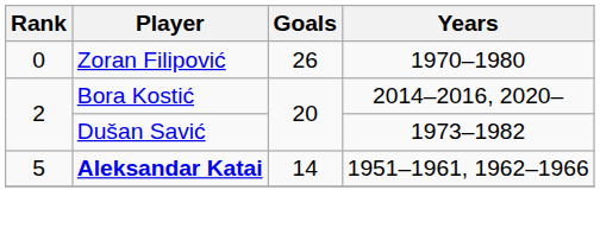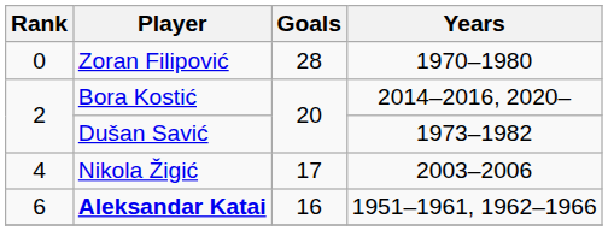 <table class="wikitable" style="text-align:center">
 <tr>
 <th>Rank</th>
 <th>Player</th>
 <th>Goals</th>
 <th>Years</th>
 </tr>
 <tr>
 <td>0</td>
 <td align=left> <a href='#'>Zoran Filipović</a></td>
-<td>26</td>
+<td>28</td>
 <td align=center>1970–1980</td>
 </tr>
 <tr>
 <td rowspan=2>2</td>
 <td align=left> <a href='#'>Bora Kostić</a></td>
 <td rowspan=2>20</td>
 <td align=center>2014–2016, 2020–</td>
 </tr>
 <tr>
 <td align=left> <a href='#'>Dušan Savić</a></td>
 <td align=center>1973–1982</td>
 </tr>
 <tr>
-<td>5</td>
+<td>4</td>
+<td align=left> <a href='#'>Nikola Žigić</a></td>
+<td>17</td>
+<td align=center>2003–2006</td>
+</tr>
+<tr>
+<td>6</td>
 <td align=left> <strong><a href='#'>Aleksandar Katai</a></strong></td>
-<td>14</td>
+<td>16</td>
 <td align=center>1951–1961, 1962–1966</td>
 </tr>
 <tr>
 </tr>
 </table>
